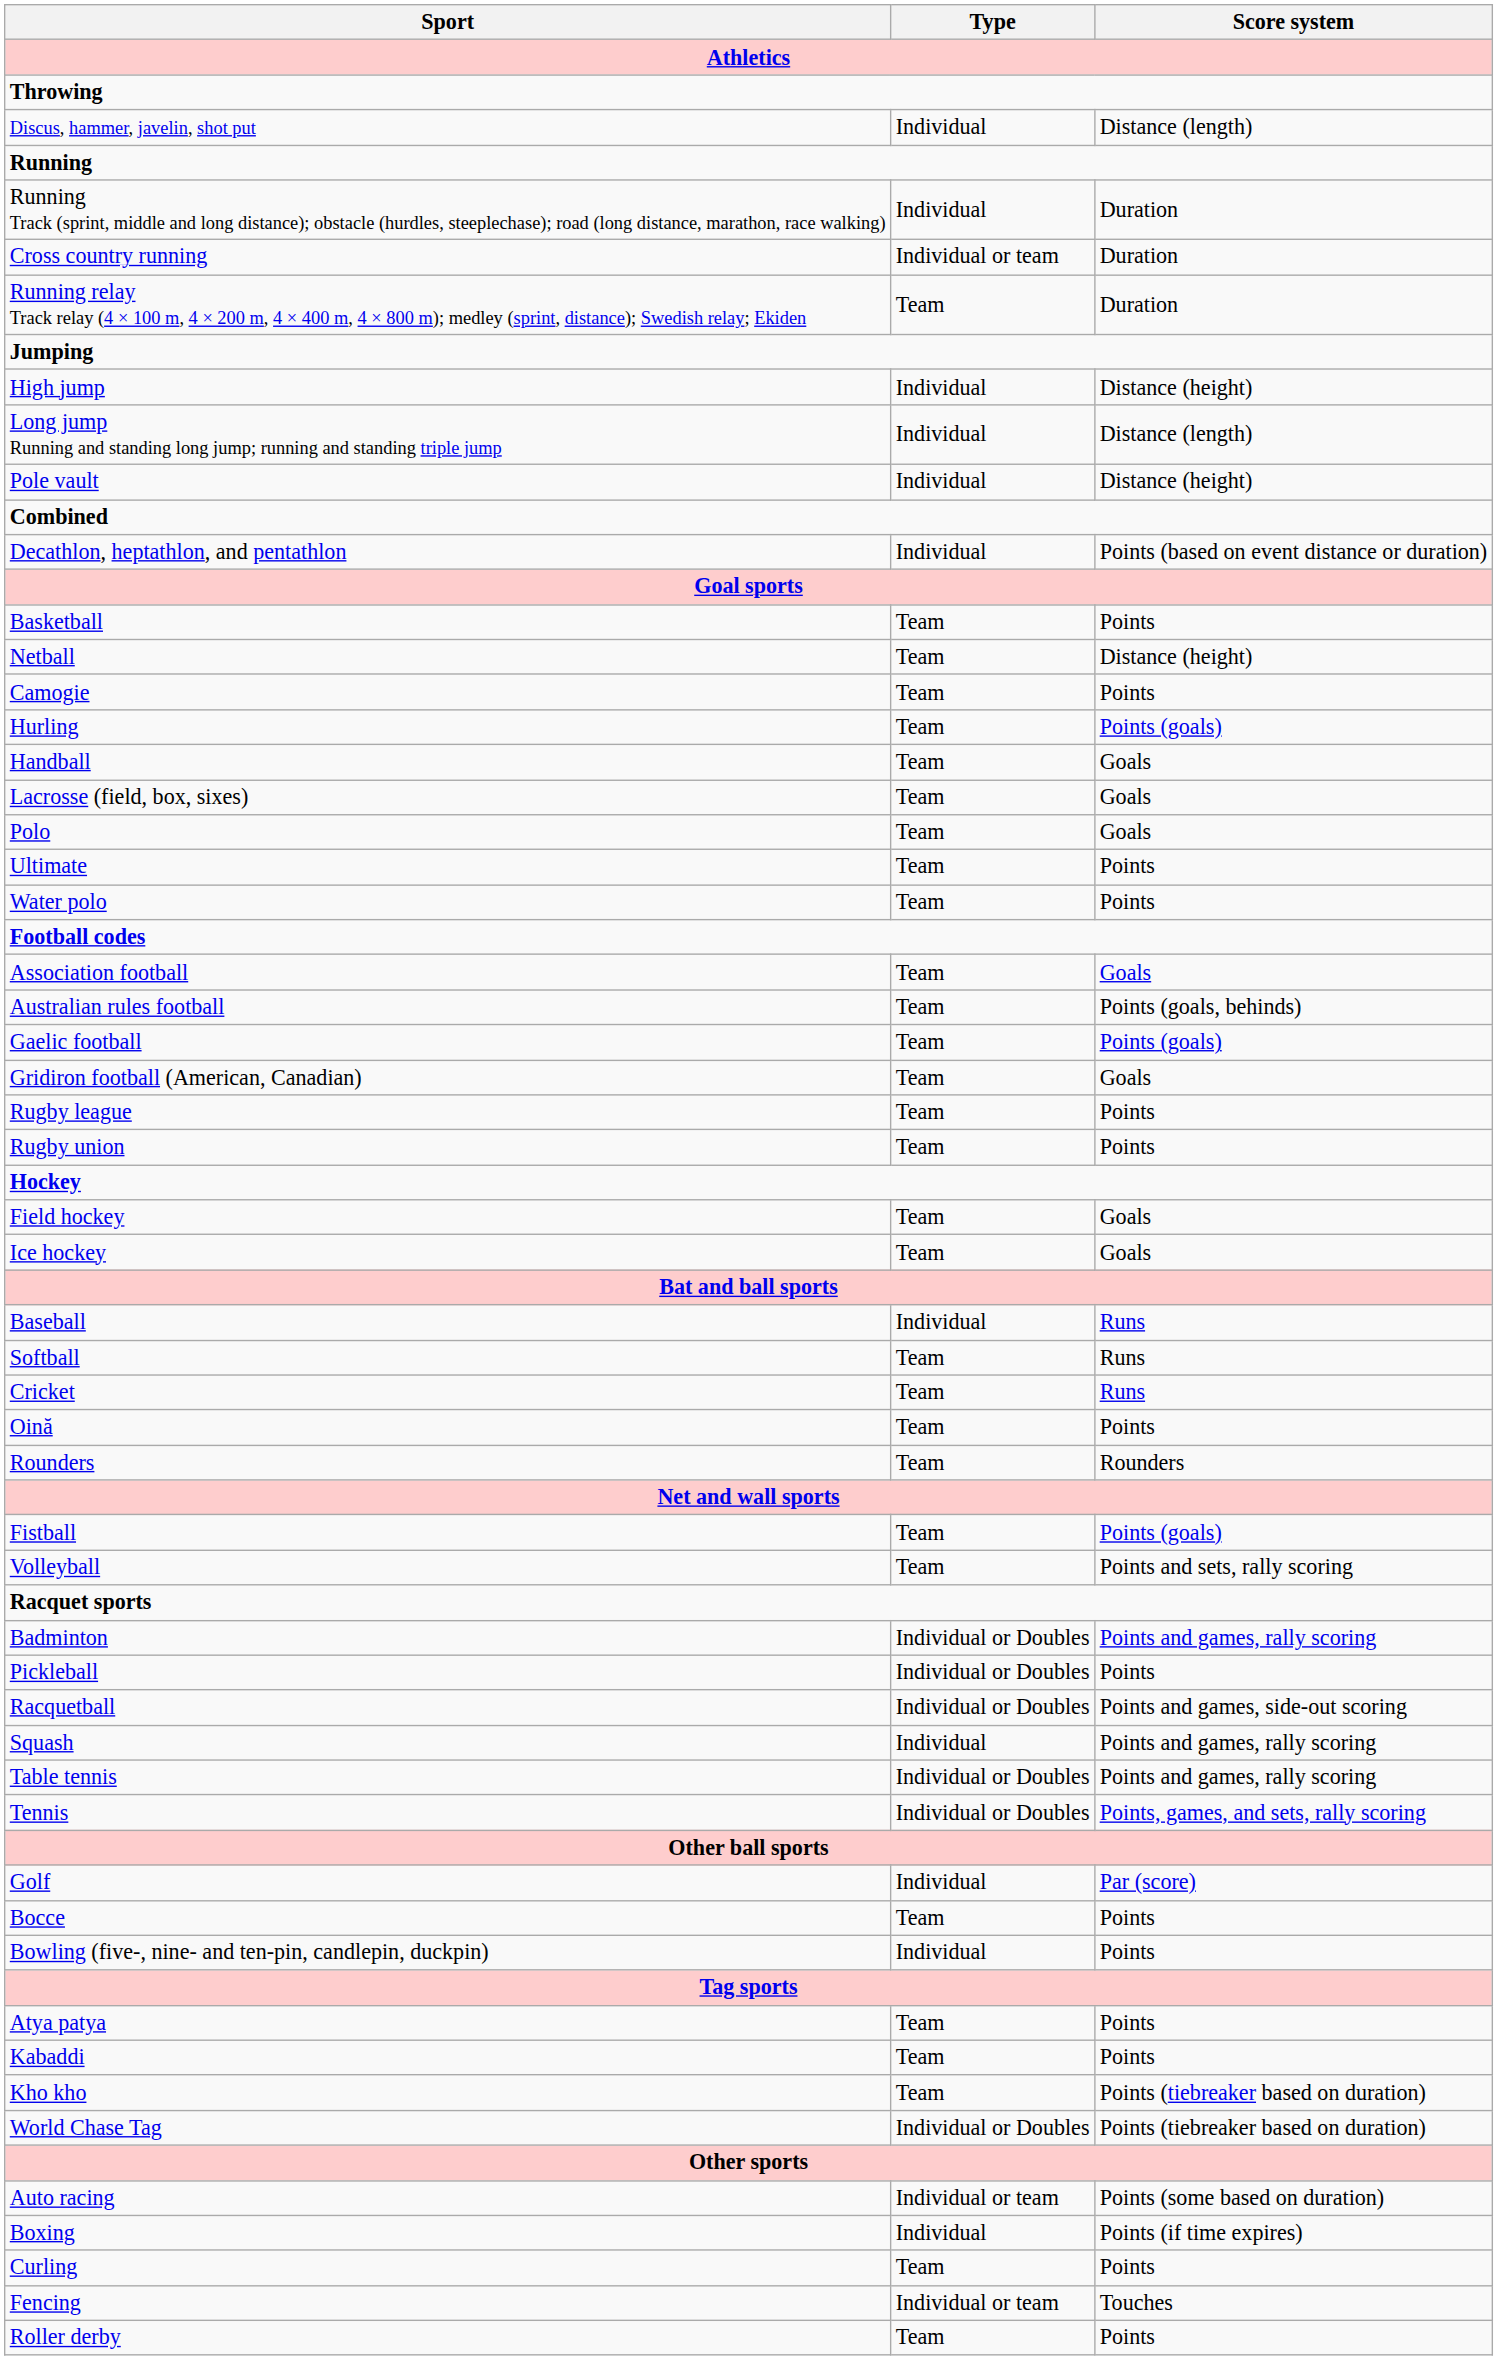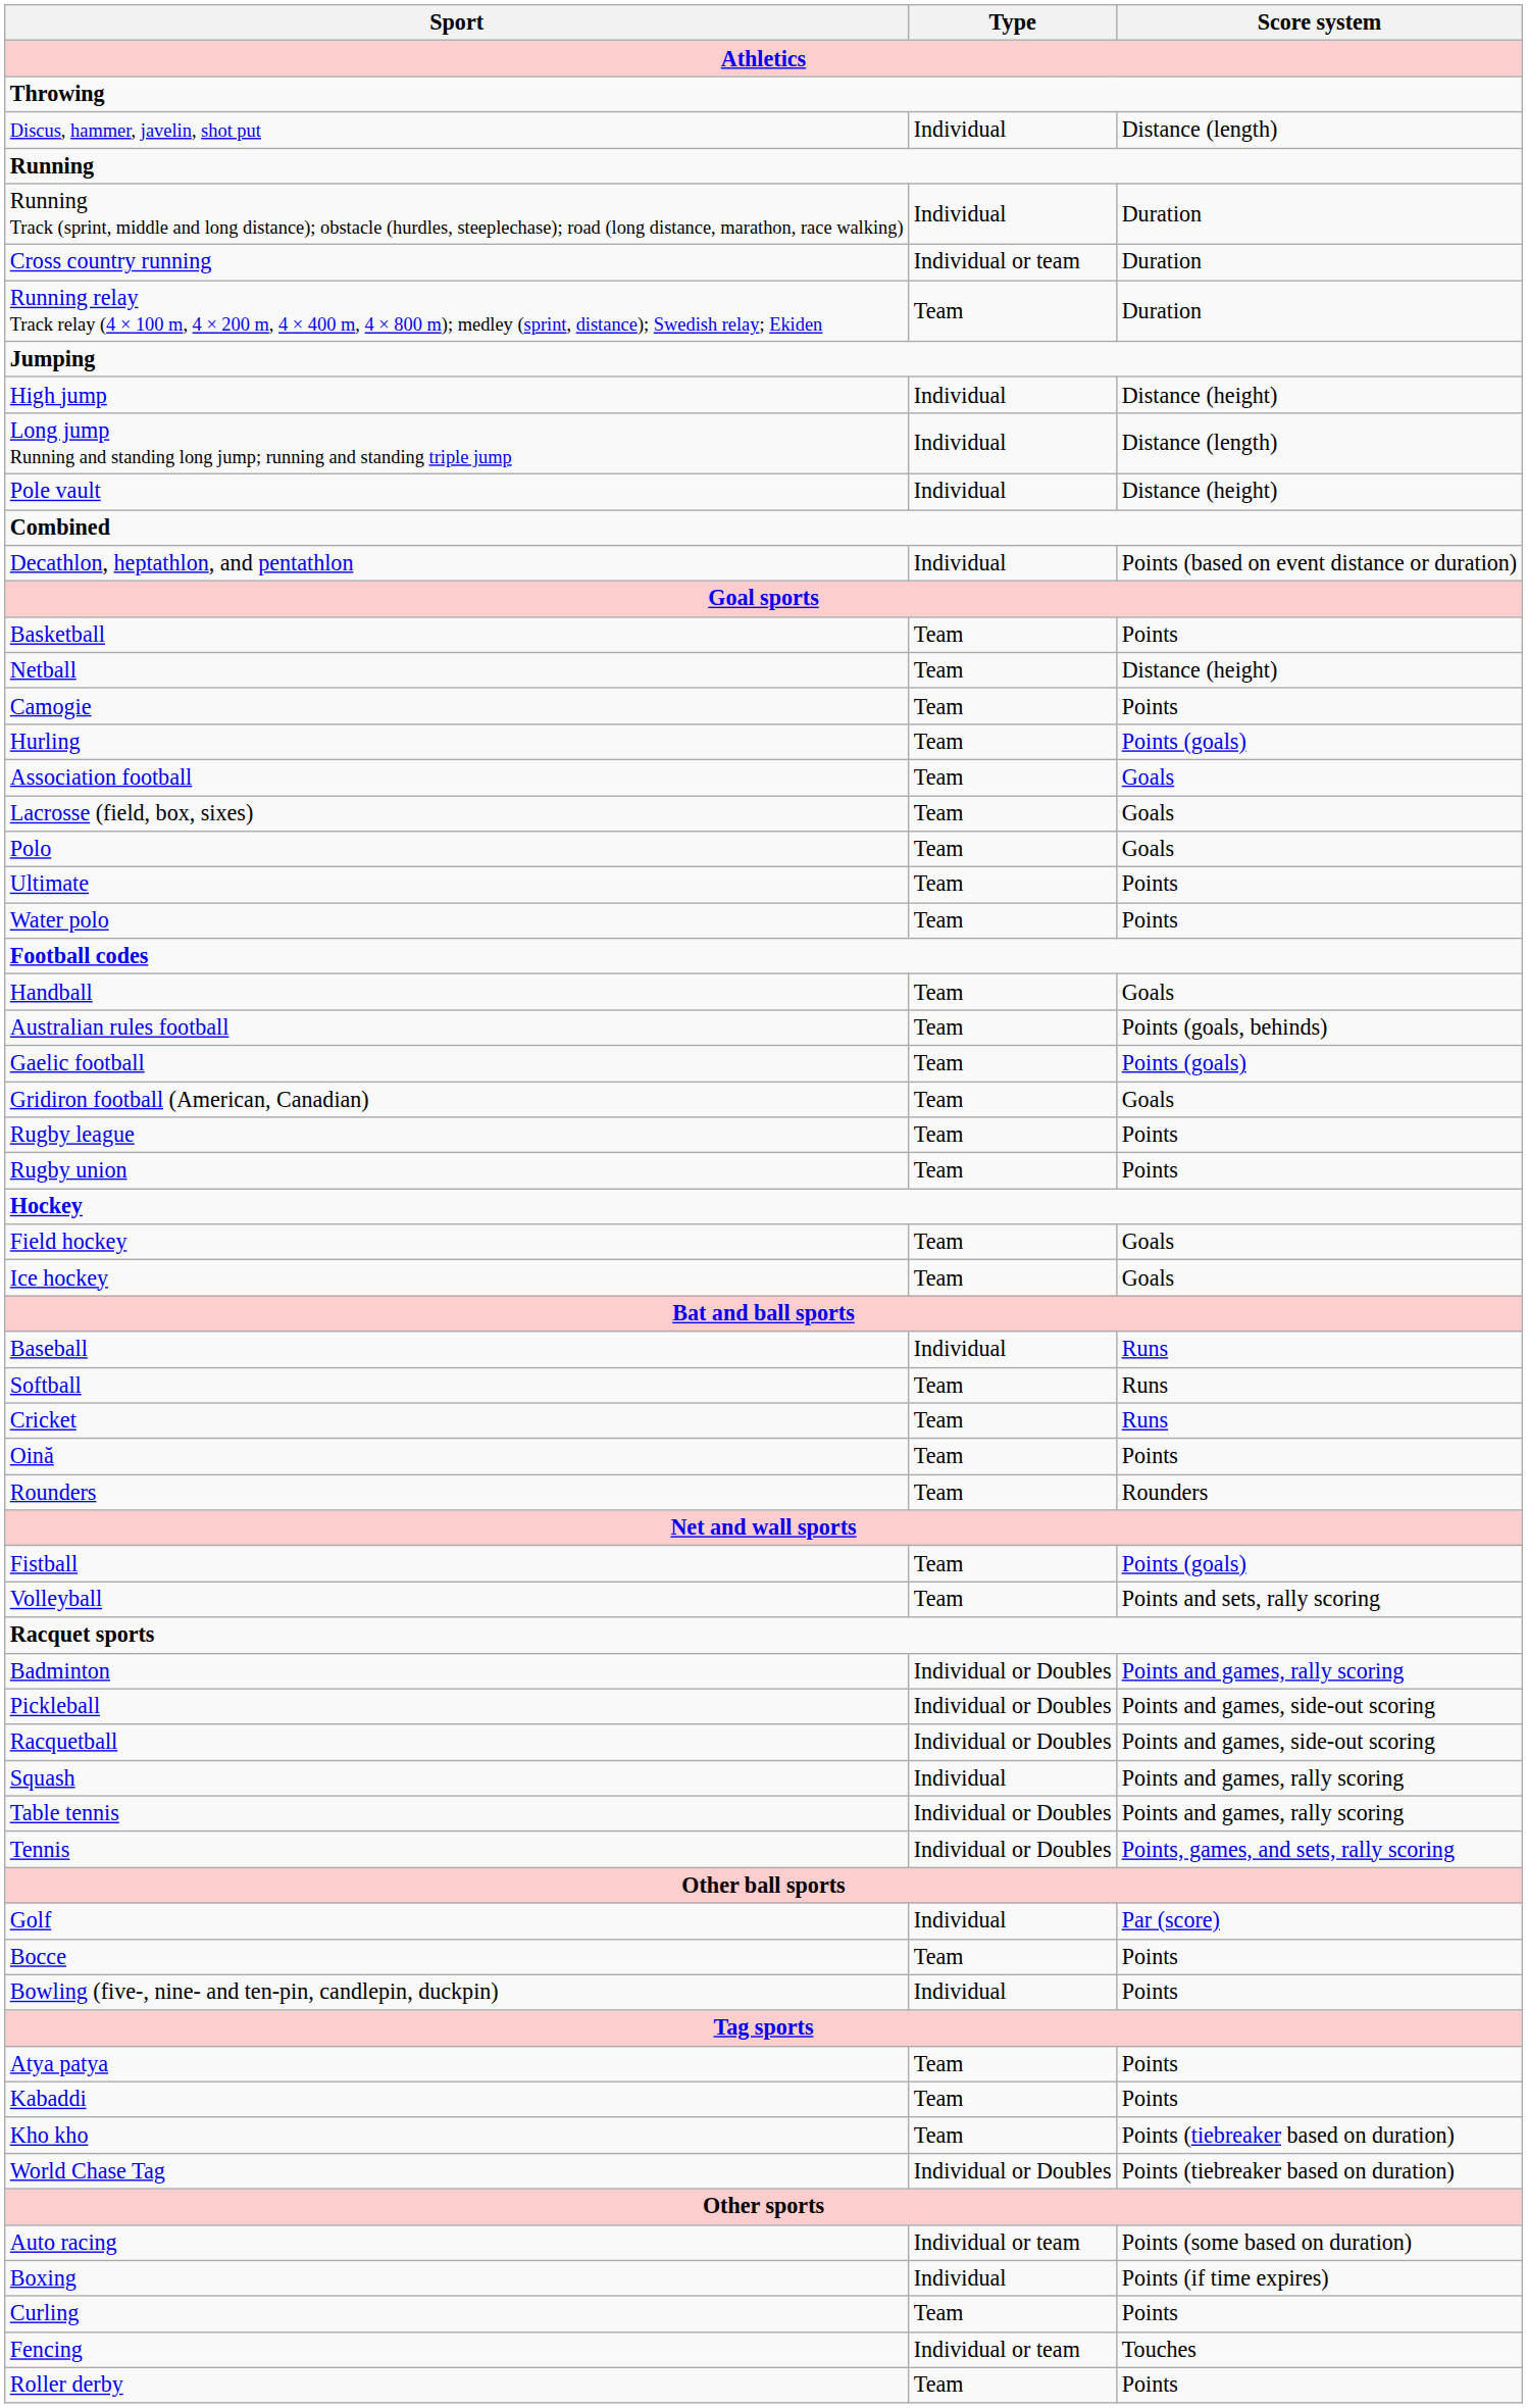 <table class="wikitable">
 <tr>
 <th>Sport</th>
 <th>Type</th>
 <th>Score system</th>
 </tr>
 <tr>
 <th colspan="3" align="left" style="background: #fecdcd;"><a href='#'>Athletics</a></th>
 </tr>
 <tr>
 <td colspan="3"><strong>Throwing</strong></td>
 </tr>
 <tr>
 <td><small><a href='#'>Discus</a>, <a href='#'>hammer</a>, <a href='#'>javelin</a>, <a href='#'>shot put</a></small></td>
 <td>Individual</td>
 <td>Distance (length)</td>
 </tr>
 <tr>
 <td colspan="3"><strong>Running</strong></td>
 </tr>
 <tr>
 <td>Running<br><small>Track (sprint, middle and long distance); obstacle (hurdles, steeplechase); road (long distance, marathon, race walking)</small></td>
 <td>Individual</td>
 <td>Duration</td>
 </tr>
 <tr>
 <td><a href='#'>Cross country running</a></td>
 <td>Individual or team</td>
 <td>Duration</td>
 </tr>
 <tr>
 <td><a href='#'>Running relay</a><br><small>Track relay (<a href='#'>4 × 100 m</a>, <a href='#'>4 × 200 m</a>, <a href='#'>4 × 400 m</a>, <a href='#'>4 × 800 m</a>); medley (<a href='#'>sprint</a>, <a href='#'>distance</a>); <a href='#'>Swedish relay</a>; <a href='#'>Ekiden</a></small></td>
 <td>Team</td>
 <td>Duration</td>
 </tr>
 <tr>
 <td colspan="3"><strong>Jumping</strong></td>
 </tr>
 <tr>
 <td><a href='#'>High jump</a></td>
 <td>Individual</td>
 <td>Distance (height)</td>
 </tr>
 <tr>
 <td><a href='#'>Long jump</a><br><small>Running and standing long jump; running and standing <a href='#'>triple jump</a></small></td>
 <td>Individual</td>
 <td>Distance (length)</td>
 </tr>
 <tr>
 <td><a href='#'>Pole vault</a></td>
 <td>Individual</td>
 <td>Distance (height)</td>
 </tr>
 <tr>
 <td colspan="3"><strong>Combined</strong></td>
 </tr>
 <tr>
 <td><a href='#'>Decathlon</a>, <a href='#'>heptathlon</a>, and <a href='#'>pentathlon</a></td>
 <td>Individual</td>
 <td>Points (based on event distance or duration)</td>
 </tr>
 <tr>
 <th colspan="3" align="left" style="background: #fecdcd;"><a href='#'>Goal sports</a></th>
 </tr>
 <tr>
 <td><a href='#'>Basketball</a></td>
 <td>Team</td>
 <td>Points</td>
 </tr>
 <tr>
 <td><a href='#'>Netball</a></td>
 <td>Team</td>
 <td>Distance (height)</td>
 </tr>
 <tr>
 <td><a href='#'>Camogie</a></td>
 <td>Team</td>
 <td>Points</td>
 </tr>
 <tr>
 <td><a href='#'>Hurling</a></td>
 <td>Team</td>
 <td><a href='#'>Points (goals)</a></td>
 </tr>
 <tr>
-<td><a href='#'>Handball</a></td>
+<td><a href='#'>Association football</a></td>
 <td>Team</td>
-<td>Goals</td>
+<td><a href='#'>Goals</a></td>
 </tr>
 <tr>
 <td><a href='#'>Lacrosse</a> (field, box, sixes)</td>
 <td>Team</td>
 <td>Goals</td>
 </tr>
 <tr>
 <td><a href='#'>Polo</a></td>
 <td>Team</td>
 <td>Goals</td>
 </tr>
 <tr>
 <td><a href='#'>Ultimate</a></td>
 <td>Team</td>
 <td>Points</td>
 </tr>
 <tr>
 <td><a href='#'>Water polo</a></td>
 <td>Team</td>
 <td>Points</td>
 </tr>
 <tr>
 <td colspan="3"><a href='#'><strong>Football codes</strong></a></td>
 </tr>
 <tr>
-<td><a href='#'>Association football</a></td>
+<td><a href='#'>Handball</a></td>
 <td>Team</td>
-<td><a href='#'>Goals</a></td>
+<td>Goals</td>
 </tr>
 <tr>
 <td><a href='#'>Australian rules football</a></td>
 <td>Team</td>
 <td>Points (goals, behinds)</td>
 </tr>
 <tr>
 <td><a href='#'>Gaelic football</a></td>
 <td>Team</td>
 <td><a href='#'>Points (goals)</a></td>
 </tr>
 <tr>
 <td><a href='#'>Gridiron football</a> (American, Canadian)</td>
 <td>Team</td>
 <td>Goals</td>
 </tr>
 <tr>
 <td><a href='#'>Rugby league</a></td>
 <td>Team</td>
 <td>Points</td>
 </tr>
 <tr>
 <td><a href='#'>Rugby union</a></td>
 <td>Team</td>
 <td>Points</td>
 </tr>
 <tr>
 <td colspan="3"><strong><a href='#'>Hockey</a></strong></td>
 </tr>
 <tr>
 <td><a href='#'>Field hockey</a></td>
 <td>Team</td>
 <td>Goals</td>
 </tr>
 <tr>
 <td><a href='#'>Ice hockey</a></td>
 <td>Team</td>
 <td>Goals</td>
 </tr>
 <tr>
 <th colspan="3" align="left" style="background: #fecdcd;"><a href='#'>Bat and ball sports</a></th>
 </tr>
 <tr>
 <td><a href='#'>Baseball</a></td>
 <td>Individual</td>
 <td><a href='#'>Runs</a></td>
 </tr>
 <tr>
 <td><a href='#'>Softball</a></td>
 <td>Team</td>
 <td>Runs</td>
 </tr>
 <tr>
 <td><a href='#'>Cricket</a></td>
 <td>Team</td>
 <td><a href='#'>Runs</a></td>
 </tr>
 <tr>
 <td><a href='#'>Oină</a></td>
 <td>Team</td>
 <td>Points</td>
 </tr>
 <tr>
 <td><a href='#'>Rounders</a></td>
 <td>Team</td>
 <td>Rounders</td>
 </tr>
 <tr>
 <th colspan="3" align="left" style="background: #fecdcd;"><a href='#'>Net and wall sports</a></th>
 </tr>
 <tr>
 <td><a href='#'>Fistball</a></td>
 <td>Team</td>
 <td><a href='#'>Points (goals)</a></td>
 </tr>
 <tr>
 <td><a href='#'>Volleyball</a></td>
 <td>Team</td>
 <td>Points and sets, rally scoring</td>
 </tr>
 <tr>
 <td colspan="3"><strong>Racquet sports</strong></td>
 </tr>
 <tr>
 <td><a href='#'>Badminton</a></td>
 <td>Individual or Doubles</td>
 <td><a href='#'>Points and games, rally scoring</a></td>
 </tr>
 <tr>
 <td><a href='#'>Pickleball</a></td>
 <td>Individual or Doubles</td>
-<td>Points</td>
+<td>Points and games, side-out scoring</td>
 </tr>
 <tr>
 <td><a href='#'>Racquetball</a></td>
 <td>Individual or Doubles</td>
 <td>Points and games, side-out scoring</td>
 </tr>
 <tr>
 <td><a href='#'>Squash</a></td>
 <td>Individual</td>
 <td>Points and games, rally scoring</td>
 </tr>
 <tr>
 <td><a href='#'>Table tennis</a></td>
 <td>Individual or Doubles</td>
 <td>Points and games, rally scoring</td>
 </tr>
 <tr>
 <td><a href='#'>Tennis</a></td>
 <td>Individual or Doubles</td>
 <td><a href='#'>Points, games, and sets, rally scoring</a></td>
 </tr>
 <tr>
 <th colspan="3" style="background: #fecdcd;">Other ball sports</th>
 </tr>
 <tr>
 <td><a href='#'>Golf</a></td>
 <td>Individual</td>
 <td><a href='#'>Par (score)</a></td>
 </tr>
 <tr>
 <td><a href='#'>Bocce</a></td>
 <td>Team</td>
 <td>Points</td>
 </tr>
 <tr>
 <td><a href='#'>Bowling</a> (five-, nine- and ten-pin, candlepin, duckpin)</td>
 <td>Individual</td>
 <td>Points</td>
 </tr>
 <tr>
 <th colspan="3" align="left" style="background: #fecdcd;"><a href='#'>Tag sports</a></th>
 </tr>
 <tr>
 <td><a href='#'>Atya patya</a></td>
 <td>Team</td>
 <td>Points</td>
 </tr>
 <tr>
 <td><a href='#'>Kabaddi</a></td>
 <td>Team</td>
 <td>Points</td>
 </tr>
 <tr>
 <td><a href='#'>Kho kho</a></td>
 <td>Team</td>
 <td>Points (<a href='#'>tiebreaker</a> based on duration)</td>
 </tr>
 <tr>
 <td><a href='#'>World Chase Tag</a></td>
 <td>Individual or Doubles</td>
 <td>Points (tiebreaker based on duration)</td>
 </tr>
 <tr>
 <th colspan="3" align="left" style="background: #fecdcd;">Other sports</th>
 </tr>
 <tr>
 <td><a href='#'>Auto racing</a></td>
 <td>Individual or team</td>
 <td>Points (some based on duration)</td>
 </tr>
 <tr>
 <td><a href='#'>Boxing</a></td>
 <td>Individual</td>
 <td>Points (if time expires)</td>
 </tr>
 <tr>
 <td><a href='#'>Curling</a></td>
 <td>Team</td>
 <td>Points</td>
 </tr>
 <tr>
 <td><a href='#'>Fencing</a></td>
 <td>Individual or team</td>
 <td>Touches</td>
 </tr>
 <tr>
 <td><a href='#'>Roller derby</a></td>
 <td>Team</td>
 <td>Points</td>
 </tr>
 </table>
